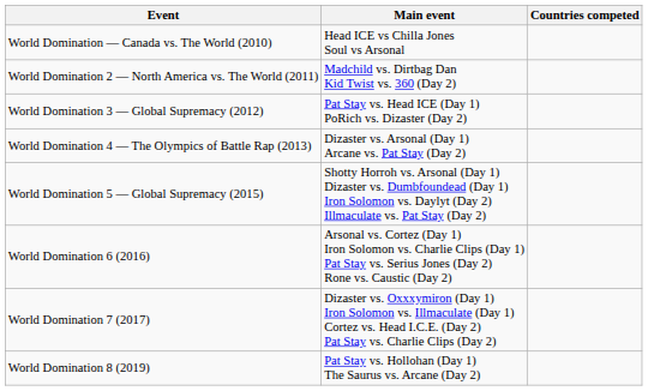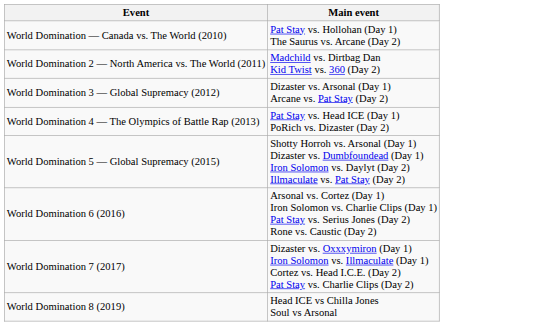 <table class="wikitable">
 <tr>
 <th>Event</th>
 <th>Main event</th>
-<th>Countries competed</th>
 </tr>
 <tr>
 <td>World Domination — Canada vs. The World (2010)</td>
-<td>Head ICE vs Chilla Jones<br>Soul vs Arsonal</td>
-<td>  </td>
+<td><a href='#'>Pat Stay</a> vs. Hollohan (Day 1)<br>The Saurus vs. Arcane (Day 2)</td>
 </tr>
 <tr>
 <td>World Domination 2 — North America vs. The World (2011)</td>
 <td><a href='#'>Madchild</a> vs. Dirtbag Dan<br><a href='#'>Kid Twist</a> vs. <a href='#'>360</a> (Day 2)</td>
-<td>      </td>
 </tr>
 <tr>
 <td>World Domination 3 — Global Supremacy (2012)</td>
-<td><a href='#'>Pat Stay</a> vs. Head ICE (Day 1)<br>PoRich vs. Dizaster (Day 2)</td>
-<td>      </td>
+<td>Dizaster vs. Arsonal (Day 1)<br>Arcane vs. <a href='#'>Pat Stay</a> (Day 2)</td>
 </tr>
 <tr>
 <td>World Domination 4 — The Olympics of Battle Rap (2013)</td>
-<td>Dizaster vs. Arsonal (Day 1)<br>Arcane vs. <a href='#'>Pat Stay</a> (Day 2)</td>
-<td>     </td>
+<td><a href='#'>Pat Stay</a> vs. Head ICE (Day 1)<br>PoRich vs. Dizaster (Day 2)</td>
 </tr>
 <tr>
 <td>World Domination 5 — Global Supremacy (2015)</td>
 <td>Shotty Horroh vs. Arsonal (Day 1)<br>Dizaster vs. <a href='#'>Dumbfoundead</a> (Day 1)<br><a href='#'>Iron Solomon</a> vs. Daylyt (Day 2)<br><a href='#'>Illmaculate</a> vs. <a href='#'>Pat Stay</a> (Day 2)</td>
-<td>    </td>
 </tr>
 <tr>
 <td>World Domination 6 (2016)</td>
 <td>Arsonal vs. Cortez (Day 1)<br>Iron Solomon vs. Charlie Clips (Day 1)<br><a href='#'>Pat Stay</a> vs. Serius Jones (Day 2)<br>Rone vs. Caustic (Day 2)</td>
-<td>    </td>
 </tr>
 <tr>
 <td>World Domination 7 (2017)</td>
 <td>Dizaster vs. <a href='#'>Oxxxymiron</a> (Day 1)<br><a href='#'>Iron Solomon</a> vs. <a href='#'>Illmaculate</a> (Day 1)<br>Cortez vs. Head I.C.E. (Day 2)<br><a href='#'>Pat Stay</a> vs. Charlie Clips (Day 2)</td>
-<td>    </td>
 </tr>
 <tr>
 <td>World Domination 8 (2019)</td>
-<td><a href='#'>Pat Stay</a> vs. Hollohan (Day 1)<br>The Saurus vs. Arcane (Day 2)</td>
-<td>   </td>
+<td>Head ICE vs Chilla Jones<br>Soul vs Arsonal</td>
 </tr>
 </table>
